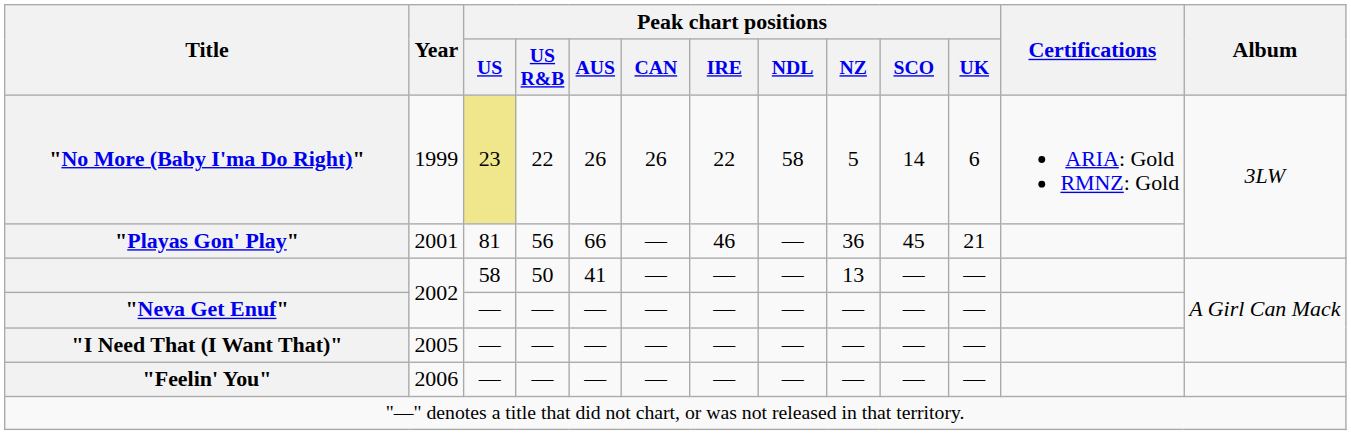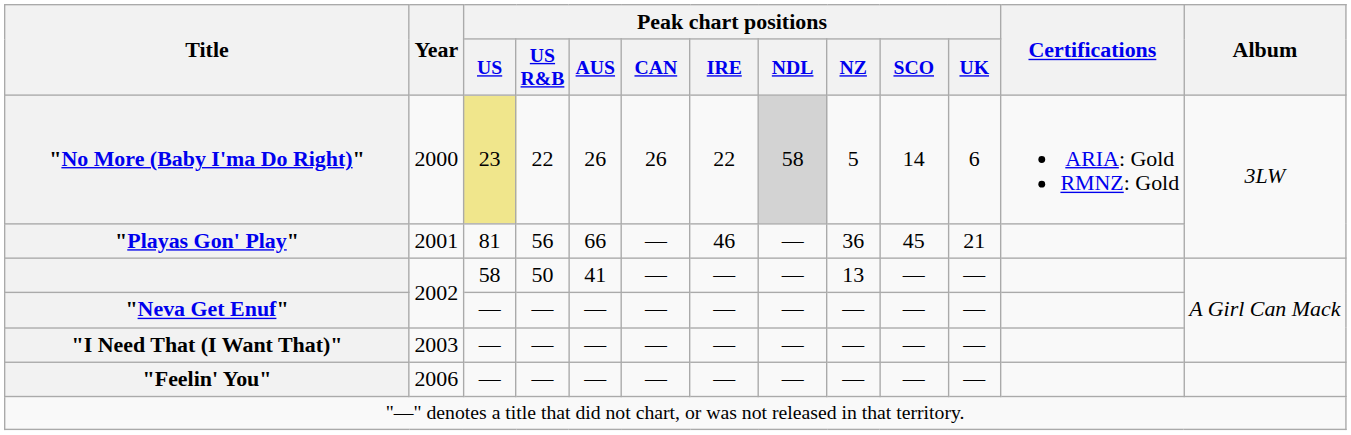 <table class="wikitable plainrowheaders" style="text-align:center;">
 <tr>
 <th scope="col" rowspan="2" style="width:18em;">Title</th>
 <th scope="col" rowspan="2">Year</th>
 <th scope="col" colspan="9">Peak chart positions</th>
 <th scope="col" rowspan="2"><a href='#'>Certifications</a></th>
 <th scope="col" rowspan="2">Album</th>
 </tr>
 <tr>
 <th scope="col" style="width:2.2em;font-size:90%;"><a href='#'>US</a><br></th>
 <th scope="col" style="width:2.2em;font-size:90%;"><a href='#'>US R&B</a><br></th>
 <th scope="col" style="width:2.2em;font-size:90%;"><a href='#'>AUS</a><br></th>
 <th scope="col" style="width:3em;font-size:90%;"><a href='#'>CAN</a><br></th>
 <th scope="col" style="width:3em;font-size:90%;"><a href='#'>IRE</a><br></th>
 <th scope="col" style="width:3em;font-size:90%;"><a href='#'>NDL</a><br></th>
 <th scope="col" style="width:2.2em;font-size:90%;"><a href='#'>NZ</a><br></th>
 <th scope="col" style="width:3em;font-size:90%;"><a href='#'>SCO</a><br></th>
 <th scope="col" style="width:2.2em;font-size:90%;"><a href='#'>UK</a><br></th>
 </tr>
 <tr>
 <th scope="row">"<a href='#'>No More (Baby I'ma Do Right)</a>"</th>
-<td>1999</td>
+<td>2000</td>
 <td style="background: khaki;">23</td>
 <td>22</td>
 <td>26</td>
 <td>26</td>
 <td>22</td>
-<td>58</td>
+<td style="background: lightgrey;">58</td>
 <td>5</td>
 <td>14</td>
 <td>6</td>
 <td><br><ul><li><a href='#'>ARIA</a>: Gold</li><li><a href='#'>RMNZ</a>: Gold</li></ul></td>
 <td rowspan="2"><em>3LW</em></td>
 </tr>
 <tr>
 <th scope="row">"<a href='#'>Playas Gon' Play</a>"</th>
 <td>2001</td>
 <td>81</td>
 <td>56</td>
 <td>66</td>
 <td>—</td>
 <td>46</td>
 <td>—</td>
 <td>36</td>
 <td>45</td>
 <td>21</td>
 <td></td>
 </tr>
 <tr>
 <th scope="row"><br></th>
 <td rowspan="2">2002</td>
 <td>58</td>
 <td>50</td>
 <td>41</td>
 <td>—</td>
 <td>—</td>
 <td>—</td>
 <td>13</td>
 <td>—</td>
 <td>—</td>
 <td></td>
 <td rowspan="3"><em>A Girl Can Mack</em></td>
 </tr>
 <tr>
 <th scope="row">"<a href='#'>Neva Get Enuf</a>"<br></th>
 <td>—</td>
 <td>—</td>
 <td>—</td>
 <td>—</td>
 <td>—</td>
 <td>—</td>
 <td>—</td>
 <td>—</td>
 <td>—</td>
 <td></td>
 </tr>
 <tr>
 <th scope="row">"I Need That (I Want That)"<br></th>
-<td>2005</td>
+<td>2003</td>
 <td>—</td>
 <td>—</td>
 <td>—</td>
 <td>—</td>
 <td>—</td>
 <td>—</td>
 <td>—</td>
 <td>—</td>
 <td>—</td>
 <td></td>
 </tr>
 <tr>
 <th scope="row">"Feelin' You"<br></th>
 <td>2006</td>
 <td>—</td>
 <td>—</td>
 <td>—</td>
 <td>—</td>
 <td>—</td>
 <td>—</td>
 <td>—</td>
 <td>—</td>
 <td>—</td>
 <td></td>
 <td></td>
 </tr>
 <tr>
 <td colspan="15" style="font-size:90%">"—" denotes a title that did not chart, or was not released in that territory.</td>
 </tr>
 </table>
